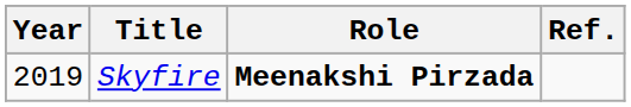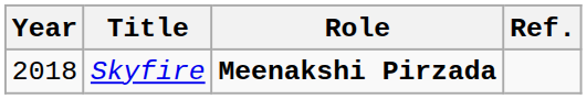 <table class="wikitable sortable">
 <tr>
 <th>Year</th>
 <th>Title</th>
 <th>Role</th>
 <th>Ref.</th>
 </tr>
 <tr>
-<td>2019</td>
+<td>2018</td>
 <td><em><a href='#'>Skyfire</a></em></td>
 <td><strong>Meenakshi Pirzada</strong></td>
 <td></td>
 </tr>
 </table>
